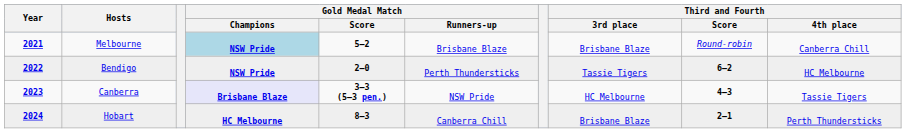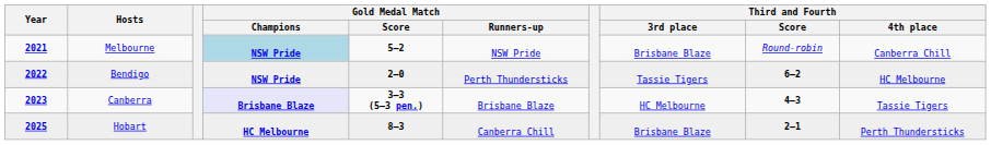 <table class="wikitable" style="font-size:90%; width: 100%; text-align: center;">
 <tr bgcolor=#c1d8ff>
 <th rowspan=2 width=6%>Year</th>
 <th rowspan=2 width=12%>Hosts</th>
 <th width=1% rowspan=20 bgcolor=ffffff></th>
 <th colspan=3>Gold Medal Match</th>
 <th width=1% rowspan=20 bgcolor=ffffff></th>
 <th colspan=3>Third and Fourth</th>
 </tr>
 <tr bgcolor=#efefef>
 <th width=14%>Champions</th>
 <th width=9%>Score</th>
 <th width=14%>Runners-up</th>
 <th width=14%>3rd place</th>
 <th width=9%>Score</th>
 <th width=14%>4th place</th>
 </tr>
 <tr>
 <td><strong><a href='#'>2021</a></strong></td>
 <td><a href='#'>Melbourne</a></td>
 <td style="background: lightblue;"><strong><br><a href='#'>NSW Pride</a></strong></td>
 <td><strong>5–2</strong></td>
-<td><br><a href='#'>Brisbane Blaze</a></td>
+<td><br><a href='#'>NSW Pride</a></td>
 <td><br><a href='#'>Brisbane Blaze</a></td>
 <td><em><a href='#'>Round-robin</a></em></td>
 <td><br><a href='#'>Canberra Chill</a></td>
 </tr>
 <tr bgcolor=#efefef>
 <td><strong><a href='#'>2022</a></strong></td>
 <td><a href='#'>Bendigo</a></td>
 <td><strong><br><a href='#'>NSW Pride</a></strong></td>
 <td><strong>2–0</strong></td>
 <td><br><a href='#'>Perth Thundersticks</a></td>
 <td><br><a href='#'>Tassie Tigers</a></td>
 <td><strong>6–2</strong></td>
 <td><br><a href='#'>HC Melbourne</a></td>
 </tr>
 <tr>
 <td><strong><a href='#'>2023</a></strong></td>
 <td><a href='#'>Canberra</a></td>
 <td style="background: lavender;"><strong><br><a href='#'>Brisbane Blaze</a></strong></td>
 <td><strong>3–3<br>(5–3 <a href='#'>pen.</a>)</strong></td>
-<td><br><a href='#'>NSW Pride</a></td>
+<td><br><a href='#'>Brisbane Blaze</a></td>
 <td><br><a href='#'>HC Melbourne</a></td>
 <td><strong>4–3</strong></td>
 <td><br><a href='#'>Tassie Tigers</a></td>
 </tr>
 <tr bgcolor=#efefef>
-<td><strong><a href='#'>2024</a></strong></td>
+<td><strong><a href='#'>2025</a></strong></td>
 <td><a href='#'>Hobart</a></td>
 <td><strong><br><a href='#'>HC Melbourne</a></strong></td>
 <td><strong>8–3</strong></td>
 <td><br><a href='#'>Canberra Chill</a></td>
 <td><br><a href='#'>Brisbane Blaze</a></td>
 <td><strong>2–1</strong></td>
 <td><br><a href='#'>Perth Thundersticks</a></td>
 </tr>
 </table>
